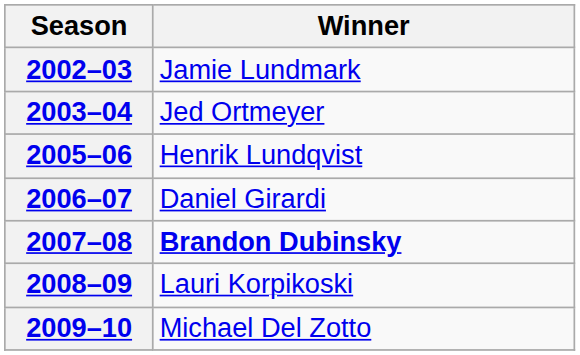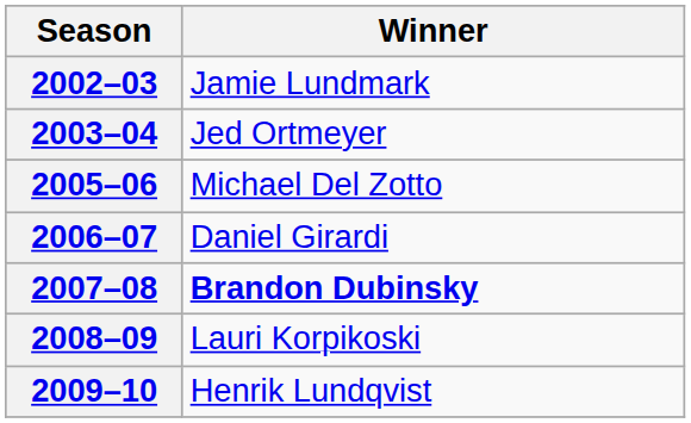 <table class="wikitable">
 <tr>
 <th scope="col" style="width:5em">Season</th>
 <th scope="col" style="width:15em">Winner</th>
 </tr>
 <tr>
 <th scope="row"><a href='#'>2002–03</a></th>
 <td><a href='#'>Jamie Lundmark</a></td>
 </tr>
 <tr>
 <th scope="row"><a href='#'>2003–04</a></th>
 <td><a href='#'>Jed Ortmeyer</a></td>
 </tr>
 <tr>
 <th scope="row"><a href='#'>2005–06</a></th>
-<td><a href='#'>Henrik Lundqvist</a></td>
+<td><a href='#'>Michael Del Zotto</a></td>
 </tr>
 <tr>
 <th scope="row"><a href='#'>2006–07</a></th>
 <td><a href='#'>Daniel Girardi</a></td>
 </tr>
 <tr>
 <th scope="row"><a href='#'>2007–08</a></th>
 <td><strong><a href='#'>Brandon Dubinsky</a></strong></td>
 </tr>
 <tr>
 <th scope="row"><a href='#'>2008–09</a></th>
 <td><a href='#'>Lauri Korpikoski</a></td>
 </tr>
 <tr>
 <th scope="row"><a href='#'>2009–10</a></th>
-<td><a href='#'>Michael Del Zotto</a></td>
+<td><a href='#'>Henrik Lundqvist</a></td>
 </tr>
 </table>
